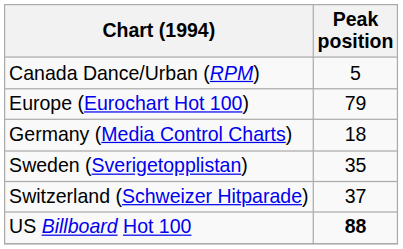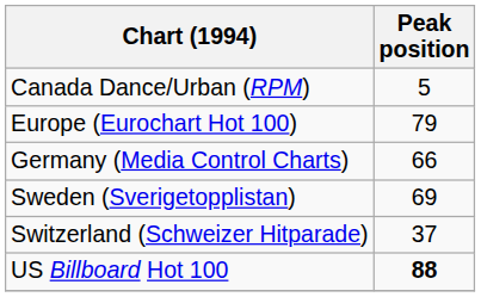 <table class="wikitable sortable">
 <tr>
 <th>Chart (1994)</th>
 <th>Peak<br>position</th>
 </tr>
 <tr>
 <td>Canada Dance/Urban (<a href='#'><em>RPM</em></a>)</td>
 <td align="center">5</td>
 </tr>
 <tr>
 <td>Europe (<a href='#'>Eurochart Hot 100</a>)</td>
 <td align="center">79</td>
 </tr>
 <tr>
 <td>Germany (<a href='#'>Media Control Charts</a>)</td>
-<td align="center">18</td>
+<td align="center">66</td>
 </tr>
 <tr>
 <td>Sweden (<a href='#'>Sverigetopplistan</a>)</td>
-<td align="center">35</td>
+<td align="center">69</td>
 </tr>
 <tr>
 <td>Switzerland (<a href='#'>Schweizer Hitparade</a>)</td>
 <td align="center">37</td>
 </tr>
 <tr>
 <td>US <em><a href='#'>Billboard</a></em> <a href='#'>Hot 100</a></td>
 <td align="center"><strong>88</strong></td>
 </tr>
 <tr>
 </tr>
 </table>
